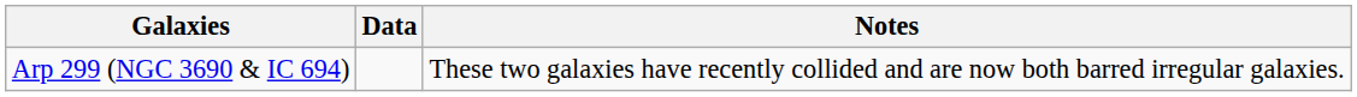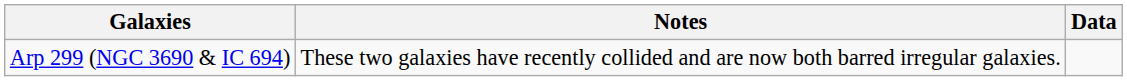 <table class="wikitable">
 <tr>
 <th>Galaxies</th>
+<th>Notes</th>
 <th>Data</th>
-<th>Notes</th>
 </tr>
 <tr>
 <td><a href='#'>Arp 299</a> (<a href='#'>NGC 3690</a> & <a href='#'>IC 694</a>)</td>
+<td>These two galaxies have recently collided and are now both barred irregular galaxies.</td>
 <td></td>
-<td>These two galaxies have recently collided and are now both barred irregular galaxies.</td>
 </tr>
 </table>
